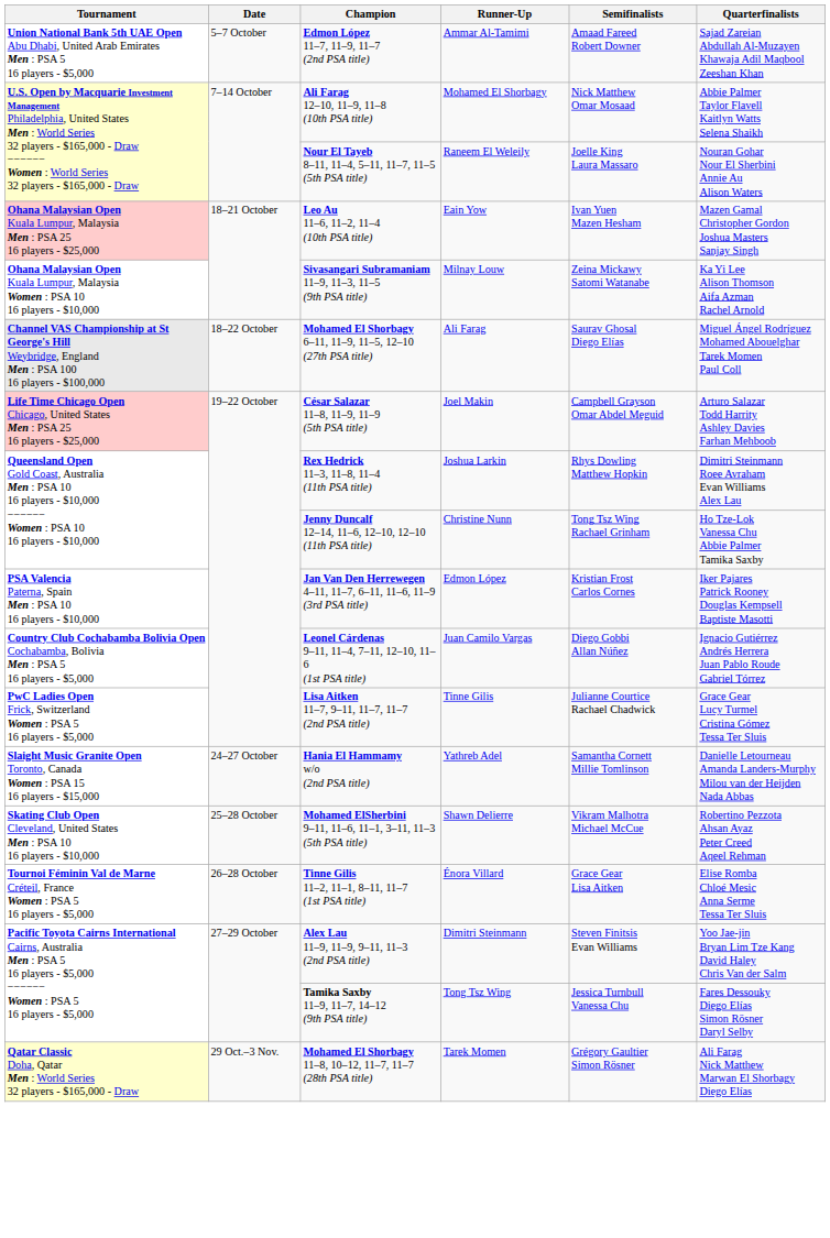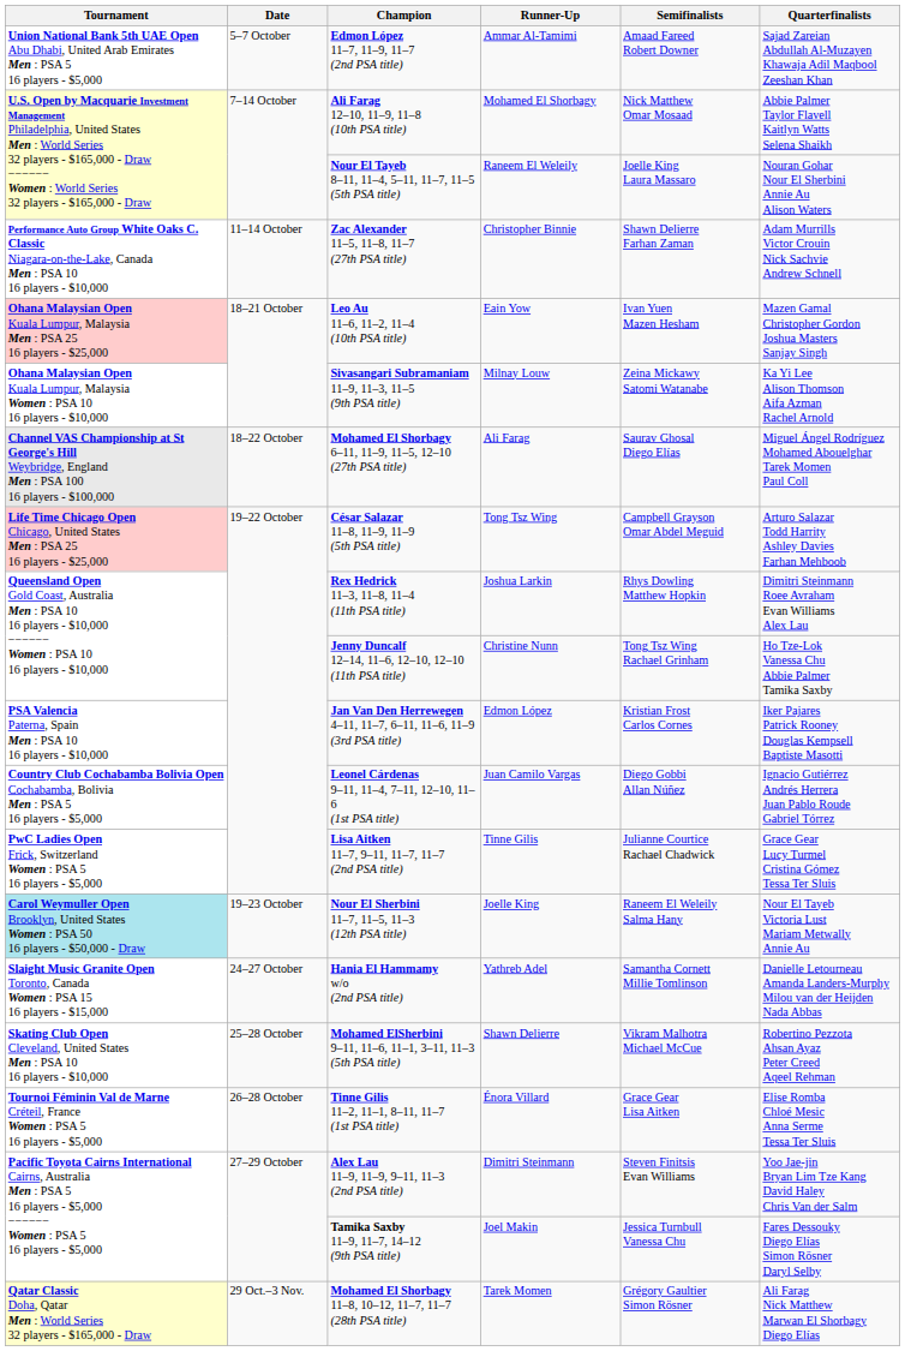 <table class="wikitable" style="font-size:88%">
 <tr>
 <th width=250>Tournament</th>
 <th width=110>Date</th>
 <th width=170>Champion</th>
 <th width=155>Runner-Up</th>
 <th width=155>Semifinalists</th>
 <th width=155>Quarterfinalists</th>
 </tr>
 <tr valign=top>
 <td style="background:#fff;"><strong><a href='#'>Union National Bank  5th UAE Open</a></strong><br> <a href='#'>Abu Dhabi</a>, United Arab Emirates<br><strong> <em>Men</em> </strong>: PSA 5<br>16 players - $5,000</td>
 <td>5–7 October</td>
 <td> <strong><a href='#'>Edmon López</a></strong><br>11–7, 11–9, 11–7<br><em>(2nd PSA title)</em></td>
 <td> <a href='#'>Ammar Al-Tamimi</a></td>
 <td> <a href='#'>Amaad Fareed</a><br> <a href='#'>Robert Downer</a></td>
 <td> <a href='#'>Sajad Zareian</a><br> <a href='#'>Abdullah Al-Muzayen</a><br> <a href='#'>Khawaja Adil Maqbool</a><br> <a href='#'>Zeeshan Khan</a></td>
 </tr>
 <tr valign=top>
 <td rowspan=2 style="background:#ffc;"><strong><a href='#'>U.S. Open by Macquarie <small>Investment Management</small></a></strong><br> <a href='#'>Philadelphia</a>, United States<br><strong> <em>Men</em> </strong>: <a href='#'>World Series</a><br>32 players - $165,000 - <a href='#'>Draw</a><br>−−−−−−<br><strong> <em>Women</em> </strong>: <a href='#'>World Series</a><br>32 players - $165,000 - <a href='#'>Draw</a></td>
 <td rowspan=2>7–14 October</td>
 <td> <strong><a href='#'>Ali Farag</a></strong><br>12–10, 11–9, 11–8<br><em>(10th PSA title)</em></td>
 <td> <a href='#'>Mohamed El Shorbagy</a></td>
 <td> <a href='#'>Nick Matthew</a><br> <a href='#'>Omar Mosaad</a></td>
 <td> <a href='#'>Abbie Palmer</a><br> <a href='#'>Taylor Flavell</a><br> <a href='#'>Kaitlyn Watts</a><br> <a href='#'>Selena Shaikh</a></td>
 </tr>
 <tr valign=top>
 <td> <strong><a href='#'>Nour El Tayeb</a></strong><br>8–11, 11–4, 5–11, 11–7, 11–5<br><em>(5th PSA title)</em></td>
 <td> <a href='#'>Raneem El Weleily</a></td>
 <td> <a href='#'>Joelle King</a><br> <a href='#'>Laura Massaro</a></td>
 <td> <a href='#'>Nouran Gohar</a><br> <a href='#'>Nour El Sherbini</a><br> <a href='#'>Annie Au</a><br> <a href='#'>Alison Waters</a></td>
 </tr>
 <tr valign=top>
+<td style="background:#fff;"><strong><a href='#'><small>Performance Auto Group</small> White Oaks C. Classic</a></strong><br> <a href='#'>Niagara-on-the-Lake</a>, Canada<br><strong> <em>Men</em> </strong>: PSA 10<br>16 players - $10,000</td>
+<td>11–14 October</td>
+<td> <strong><a href='#'>Zac Alexander</a></strong><br>11–5, 11–8, 11–7<br><em>(27th PSA title)</em></td>
+<td> <a href='#'>Christopher Binnie</a></td>
+<td> <a href='#'>Shawn Delierre</a><br> <a href='#'>Farhan Zaman</a></td>
+<td> <a href='#'>Adam Murrills</a><br> <a href='#'>Victor Crouin</a><br> <a href='#'>Nick Sachvie</a><br> <a href='#'>Andrew Schnell</a></td>
+</tr>
+<tr valign=top>
 <td style="background:#ffcccc;"><strong><a href='#'>Ohana Malaysian Open</a></strong><br> <a href='#'>Kuala Lumpur</a>, Malaysia<br><strong> <em>Men</em> </strong>: PSA 25<br>16 players - $25,000</td>
 <td rowspan=2>18–21 October</td>
 <td> <strong><a href='#'>Leo Au</a></strong><br>11–6, 11–2, 11–4<br><em>(10th PSA title)</em></td>
 <td> <a href='#'>Eain Yow</a></td>
 <td> <a href='#'>Ivan Yuen</a><br> <a href='#'>Mazen Hesham</a></td>
 <td> <a href='#'>Mazen Gamal</a><br> <a href='#'>Christopher Gordon</a><br> <a href='#'>Joshua Masters</a><br> <a href='#'>Sanjay Singh</a></td>
 </tr>
 <tr valign=top>
 <td style="background:#fff;"><strong><a href='#'>Ohana Malaysian Open</a></strong><br> <a href='#'>Kuala Lumpur</a>, Malaysia<br><strong> <em>Women</em> </strong>: PSA 10<br>16 players - $10,000</td>
 <td> <strong><a href='#'>Sivasangari Subramaniam</a></strong><br>11–9, 11–3, 11–5<br><em>(9th PSA title)</em></td>
 <td> <a href='#'>Milnay Louw</a></td>
 <td> <a href='#'>Zeina Mickawy</a><br> <a href='#'>Satomi Watanabe</a></td>
 <td> <a href='#'>Ka Yi Lee</a><br> <a href='#'>Alison Thomson</a><br> <a href='#'>Aifa Azman</a><br> <a href='#'>Rachel Arnold</a></td>
 </tr>
 <tr valign=top>
 <td style="background:#E9E9E9;"><strong><a href='#'>Channel VAS Championship at St George's Hill</a></strong><br> <a href='#'>Weybridge</a>, England<br><strong> <em>Men</em> </strong>: PSA 100<br>16 players - $100,000</td>
 <td>18–22 October</td>
 <td> <strong><a href='#'>Mohamed El Shorbagy</a></strong><br>6–11, 11–9, 11–5, 12–10<br><em>(27th PSA title)</em></td>
 <td> <a href='#'>Ali Farag</a></td>
 <td> <a href='#'>Saurav Ghosal</a><br> <a href='#'>Diego Elías</a></td>
 <td> <a href='#'>Miguel Ángel Rodríguez</a><br> <a href='#'>Mohamed Abouelghar</a><br> <a href='#'>Tarek Momen</a><br> <a href='#'>Paul Coll</a></td>
 </tr>
 <tr valign=top>
 <td rowspan=1 style="background:#ffcccc;"><strong><a href='#'>Life Time Chicago Open</a></strong><br> <a href='#'>Chicago</a>, United States<br><strong> <em>Men</em> </strong>: PSA 25<br>16 players - $25,000</td>
 <td rowspan=6>19–22 October</td>
 <td> <strong><a href='#'>César Salazar</a></strong><br>11–8, 11–9, 11–9<br><em>(5th PSA title)</em></td>
-<td> <a href='#'>Joel Makin</a></td>
+<td> <a href='#'>Tong Tsz Wing</a></td>
 <td> <a href='#'>Campbell Grayson</a><br> <a href='#'>Omar Abdel Meguid</a></td>
 <td> <a href='#'>Arturo Salazar</a><br> <a href='#'>Todd Harrity</a><br> <a href='#'>Ashley Davies</a><br> <a href='#'>Farhan Mehboob</a></td>
 </tr>
 <tr valign=top>
 <td rowspan=2 style="background:#fff;"><strong><a href='#'>Queensland Open</a></strong><br> <a href='#'>Gold Coast</a>, Australia<br><strong> <em>Men</em> </strong>: PSA 10<br>16 players - $10,000<br>−−−−−−<br><strong> <em>Women</em> </strong>: PSA 10<br>16 players - $10,000</td>
 <td> <strong><a href='#'>Rex Hedrick</a></strong><br>11–3, 11–8, 11–4<br><em>(11th PSA title)</em></td>
 <td> <a href='#'>Joshua Larkin</a></td>
 <td> <a href='#'>Rhys Dowling</a><br> <a href='#'>Matthew Hopkin</a></td>
 <td> <a href='#'>Dimitri Steinmann</a><br> <a href='#'>Roee Avraham</a><br> Evan Williams<br> <a href='#'>Alex Lau</a></td>
 </tr>
 <tr valign=top>
 <td> <strong><a href='#'>Jenny Duncalf</a></strong><br>12–14, 11–6, 12–10, 12–10<br><em>(11th PSA title)</em></td>
 <td> <a href='#'>Christine Nunn</a></td>
 <td> <a href='#'>Tong Tsz Wing</a><br> <a href='#'>Rachael Grinham</a></td>
 <td> <a href='#'>Ho Tze-Lok</a><br> <a href='#'>Vanessa Chu</a><br> <a href='#'>Abbie Palmer</a><br> Tamika Saxby</td>
 </tr>
 <tr valign=top>
 <td rowspan=1 style="background:#fff;"><strong><a href='#'>PSA Valencia</a></strong><br> <a href='#'>Paterna</a>, Spain<br><strong> <em>Men</em> </strong>: PSA 10<br>16 players - $10,000</td>
 <td> <strong><a href='#'>Jan Van Den Herrewegen</a></strong><br>4–11, 11–7, 6–11, 11–6, 11–9<br><em>(3rd PSA title)</em></td>
 <td> <a href='#'>Edmon López</a></td>
 <td> <a href='#'>Kristian Frost</a><br> <a href='#'>Carlos Cornes</a></td>
 <td> <a href='#'>Iker Pajares</a><br> <a href='#'>Patrick Rooney</a><br> <a href='#'>Douglas Kempsell</a><br> <a href='#'>Baptiste Masotti</a></td>
 </tr>
 <tr valign=top>
 <td rowspan=1 style="background:#fff;"><strong><a href='#'>Country Club Cochabamba Bolivia Open</a></strong><br> <a href='#'>Cochabamba</a>, Bolivia<br><strong> <em>Men</em> </strong>: PSA 5<br>16 players - $5,000</td>
 <td> <strong><a href='#'>Leonel Cárdenas</a></strong><br>9–11, 11–4, 7–11, 12–10, 11–6<br><em>(1st PSA title)</em></td>
 <td> <a href='#'>Juan Camilo Vargas</a></td>
 <td> <a href='#'>Diego Gobbi</a><br> <a href='#'>Allan Núñez</a></td>
 <td> <a href='#'>Ignacio Gutiérrez</a><br> <a href='#'>Andrés Herrera</a><br> <a href='#'>Juan Pablo Roude</a><br> <a href='#'>Gabriel Tórrez</a></td>
 </tr>
 <tr valign=top>
 <td rowspan=1 style="background:#fff;"><strong><a href='#'>PwC Ladies Open</a></strong><br> <a href='#'>Frick</a>, Switzerland<br><strong> <em>Women</em> </strong>: PSA 5<br>16 players - $5,000</td>
 <td> <strong><a href='#'>Lisa Aitken</a></strong><br>11–7, 9–11, 11–7, 11–7<br><em>(2nd PSA title)</em></td>
 <td> <a href='#'>Tinne Gilis</a></td>
 <td> <a href='#'>Julianne Courtice</a><br> Rachael Chadwick</td>
 <td> <a href='#'>Grace Gear</a><br> <a href='#'>Lucy Turmel</a><br> <a href='#'>Cristina Gómez</a><br> <a href='#'>Tessa Ter Sluis</a></td>
 </tr>
 <tr valign=top>
+<td style="background:#ACE5EE;"><strong><a href='#'>Carol Weymuller Open</a></strong><br> <a href='#'>Brooklyn</a>, United States<br><strong> <em>Women</em> </strong>: PSA 50<br>16 players - $50,000 - <a href='#'>Draw</a></td>
+<td>19–23 October</td>
+<td> <strong><a href='#'>Nour El Sherbini</a></strong><br>11–7, 11–5, 11–3<br><em>(12th PSA title)</em></td>
+<td> <a href='#'>Joelle King</a></td>
+<td> <a href='#'>Raneem El Weleily</a><br> <a href='#'>Salma Hany</a></td>
+<td> <a href='#'>Nour El Tayeb</a><br> <a href='#'>Victoria Lust</a><br> <a href='#'>Mariam Metwally</a><br> <a href='#'>Annie Au</a></td>
+</tr>
+<tr valign=top>
 <td style="background:#fff;"><strong><a href='#'>Slaight Music Granite Open</a></strong><br> <a href='#'>Toronto</a>, Canada<br><strong> <em>Women</em> </strong>: PSA 15<br>16 players - $15,000</td>
 <td>24–27 October</td>
 <td> <strong><a href='#'>Hania El Hammamy</a></strong><br>w/o<br><em>(2nd PSA title)</em></td>
 <td> <a href='#'>Yathreb Adel</a></td>
 <td> <a href='#'>Samantha Cornett</a><br> <a href='#'>Millie Tomlinson</a></td>
 <td> <a href='#'>Danielle Letourneau</a><br> <a href='#'>Amanda Landers-Murphy</a><br> <a href='#'>Milou van der Heijden</a><br> <a href='#'>Nada Abbas</a></td>
 </tr>
 <tr valign=top>
 <td style="background:#fff;"><strong><a href='#'>Skating Club Open</a></strong><br> <a href='#'>Cleveland</a>, United States<br><strong> <em>Men</em> </strong>: PSA 10<br>16 players - $10,000</td>
 <td>25–28 October</td>
 <td> <strong><a href='#'>Mohamed ElSherbini</a></strong><br>9–11, 11–6, 11–1, 3–11, 11–3<br><em>(5th PSA title)</em></td>
 <td> <a href='#'>Shawn Delierre</a></td>
 <td> <a href='#'>Vikram Malhotra</a><br> <a href='#'>Michael McCue</a></td>
 <td> <a href='#'>Robertino Pezzota</a><br> <a href='#'>Ahsan Ayaz</a><br> <a href='#'>Peter Creed</a><br> <a href='#'>Aqeel Rehman</a></td>
 </tr>
 <tr valign=top>
 <td style="background:#fff;"><strong><a href='#'>Tournoi Féminin Val de Marne</a></strong><br> <a href='#'>Créteil</a>, France<br><strong> <em>Women</em> </strong>: PSA 5<br>16 players - $5,000</td>
 <td>26–28 October</td>
 <td> <strong><a href='#'>Tinne Gilis</a></strong><br>11–2, 11–1, 8–11, 11–7<br><em>(1st PSA title)</em></td>
 <td> <a href='#'>Énora Villard</a></td>
 <td> <a href='#'>Grace Gear</a><br> <a href='#'>Lisa Aitken</a></td>
 <td> <a href='#'>Elise Romba</a><br> <a href='#'>Chloé Mesic</a><br> <a href='#'>Anna Serme</a><br> <a href='#'>Tessa Ter Sluis</a></td>
 </tr>
 <tr valign=top>
 <td rowspan=2 style="background:#fff;"><strong><a href='#'>Pacific Toyota Cairns International</a></strong><br> <a href='#'>Cairns</a>, Australia<br><strong> <em>Men</em> </strong>: PSA 5<br>16 players - $5,000<br>−−−−−−<br><strong> <em>Women</em> </strong>: PSA 5<br>16 players - $5,000</td>
 <td rowspan=2>27–29 October</td>
 <td> <strong><a href='#'>Alex Lau</a></strong><br>11–9, 11–9, 9–11, 11–3<br><em>(2nd PSA title)</em></td>
 <td> <a href='#'>Dimitri Steinmann</a></td>
 <td> <a href='#'>Steven Finitsis</a><br> Evan Williams</td>
 <td> <a href='#'>Yoo Jae-jin</a><br> <a href='#'>Bryan Lim Tze Kang</a><br> <a href='#'>David Haley</a><br> <a href='#'>Chris Van der Salm</a></td>
 </tr>
 <tr valign=top>
 <td> <strong>Tamika Saxby</strong><br>11–9, 11–7, 14–12<br><em>(9th PSA title)</em></td>
-<td> <a href='#'>Tong Tsz Wing</a></td>
+<td> <a href='#'>Joel Makin</a></td>
 <td> <a href='#'>Jessica Turnbull</a><br> <a href='#'>Vanessa Chu</a></td>
 <td> <a href='#'>Fares Dessouky</a><br> <a href='#'>Diego Elías</a><br> <a href='#'>Simon Rösner</a><br> <a href='#'>Daryl Selby</a></td>
 </tr>
 <tr valign=top>
 <td style="background:#ffc;"><strong><a href='#'>Qatar Classic</a></strong><br> <a href='#'>Doha</a>, Qatar<br><strong> <em>Men</em> </strong>: <a href='#'>World Series</a><br>32 players - $165,000 - <a href='#'>Draw</a></td>
 <td>29 Oct.–3 Nov.</td>
 <td> <strong><a href='#'>Mohamed El Shorbagy</a></strong><br>11–8, 10–12, 11–7, 11–7<br><em>(28th PSA title)</em></td>
 <td> <a href='#'>Tarek Momen</a></td>
 <td> <a href='#'>Grégory Gaultier</a><br> <a href='#'>Simon Rösner</a></td>
 <td> <a href='#'>Ali Farag</a><br> <a href='#'>Nick Matthew</a><br> <a href='#'>Marwan El Shorbagy</a><br> <a href='#'>Diego Elías</a></td>
 </tr>
 </table>
